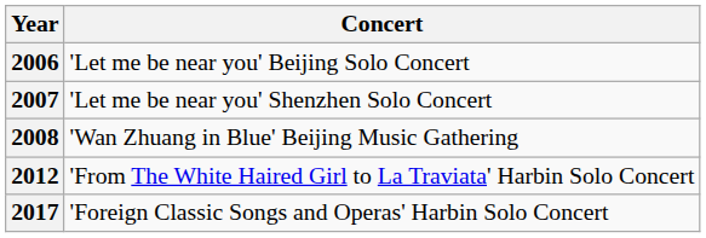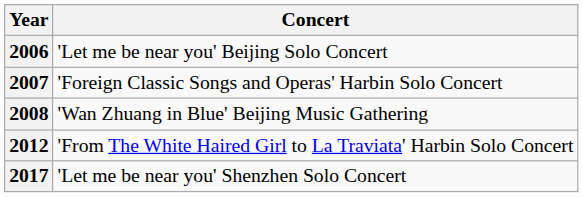 <table class="wikitable">
 <tr>
 <th>Year</th>
 <th>Concert</th>
 </tr>
 <tr>
 <th>2006</th>
 <td>'Let me be near you' Beijing Solo Concert</td>
 </tr>
 <tr>
 <th>2007</th>
-<td>'Let me be near you' Shenzhen Solo Concert </td>
+<td>'Foreign Classic Songs and Operas' Harbin Solo Concert</td>
 </tr>
 <tr>
 <th>2008</th>
 <td>'Wan Zhuang in Blue' Beijing Music Gathering</td>
 </tr>
 <tr>
 <th>2012</th>
 <td>'From <a href='#'>The White Haired Girl</a> to <a href='#'>La Traviata</a>' Harbin Solo Concert</td>
 </tr>
 <tr>
 <th>2017</th>
-<td>'Foreign Classic Songs and Operas' Harbin Solo Concert</td>
+<td>'Let me be near you' Shenzhen Solo Concert </td>
 </tr>
 </table>
